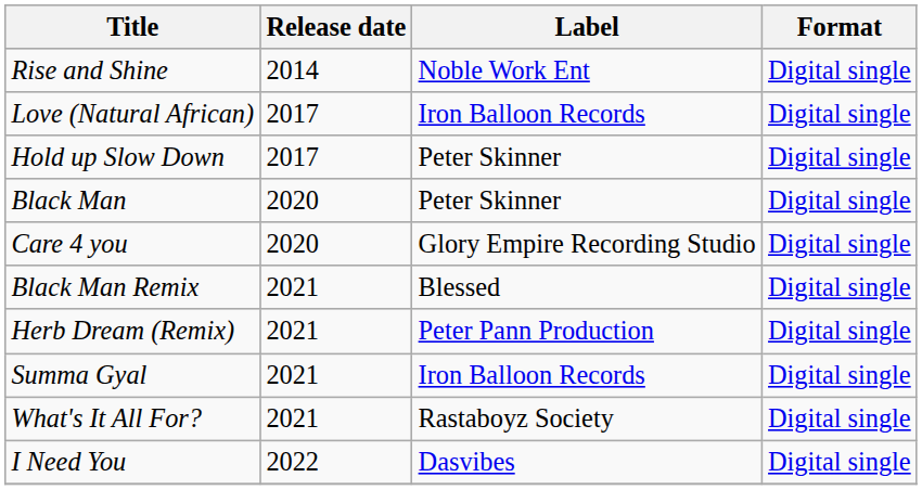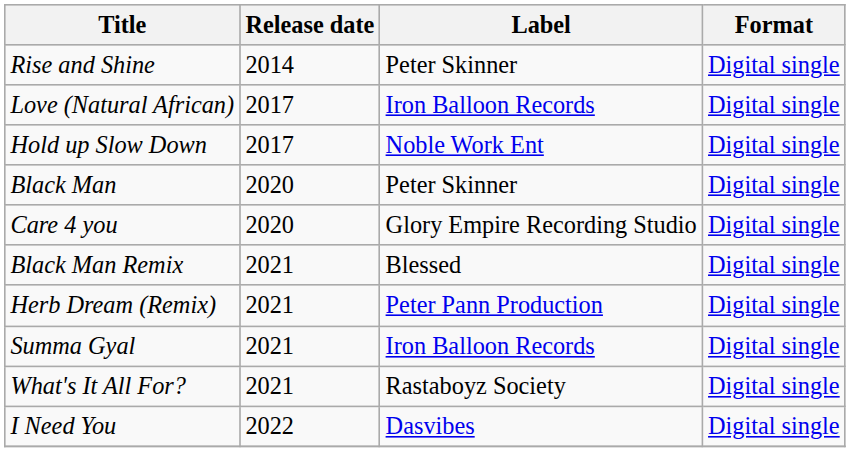 <table class="wikitable" style="font-size:95%">
 <tr>
 <th>Title</th>
 <th>Release date</th>
 <th>Label</th>
 <th>Format</th>
 </tr>
 <tr>
 <td align=left><em>Rise and Shine</em></td>
 <td align=left>2014</td>
-<td align=left><a href='#'>Noble Work Ent</a></td>
+<td align=left>Peter Skinner</td>
 <td align=left><a href='#'>Digital single</a></td>
 </tr>
 <tr>
 <td align=left><em>Love (Natural African)</em></td>
 <td align=left>2017</td>
 <td align=left><a href='#'>Iron Balloon Records</a></td>
 <td align=left><a href='#'>Digital single</a></td>
 </tr>
 <tr>
 <td align=left><em>Hold up Slow Down</em></td>
 <td align=left>2017</td>
-<td align=left>Peter Skinner</td>
+<td align=left><a href='#'>Noble Work Ent</a></td>
 <td align=left><a href='#'>Digital single</a></td>
 </tr>
 <tr>
 <td align=left><em>Black Man</em></td>
 <td align=left>2020</td>
 <td align=left>Peter Skinner</td>
 <td align=left><a href='#'>Digital single</a></td>
 </tr>
 <tr>
 <td align=left><em>Care 4 you</em></td>
 <td align=left>2020</td>
 <td align=left>Glory Empire Recording Studio</td>
 <td align=left><a href='#'>Digital single</a></td>
 </tr>
 <tr>
 <td align=left><em>Black Man Remix</em></td>
 <td align=left>2021</td>
 <td align=left>Blessed</td>
 <td align=left><a href='#'>Digital single</a></td>
 </tr>
 <tr>
 <td align=left><em>Herb Dream (Remix)</em></td>
 <td align=left>2021</td>
 <td align=left><a href='#'>Peter Pann Production</a></td>
 <td align=left><a href='#'>Digital single</a></td>
 </tr>
 <tr>
 <td align=left><em>Summa Gyal</em></td>
 <td align=left>2021</td>
 <td align=left><a href='#'>Iron Balloon Records</a></td>
 <td align=left><a href='#'>Digital single</a></td>
 </tr>
 <tr>
 <td align=left><em>What's It All For?</em></td>
 <td align=left>2021</td>
 <td align=left>Rastaboyz Society</td>
 <td align=left><a href='#'>Digital single</a></td>
 </tr>
 <tr>
 <td align=left><em>I Need You</em></td>
 <td align=left>2022</td>
 <td align=left><a href='#'>Dasvibes</a></td>
 <td align=left><a href='#'>Digital single</a></td>
 </tr>
 <tr>
 </tr>
 </table>
